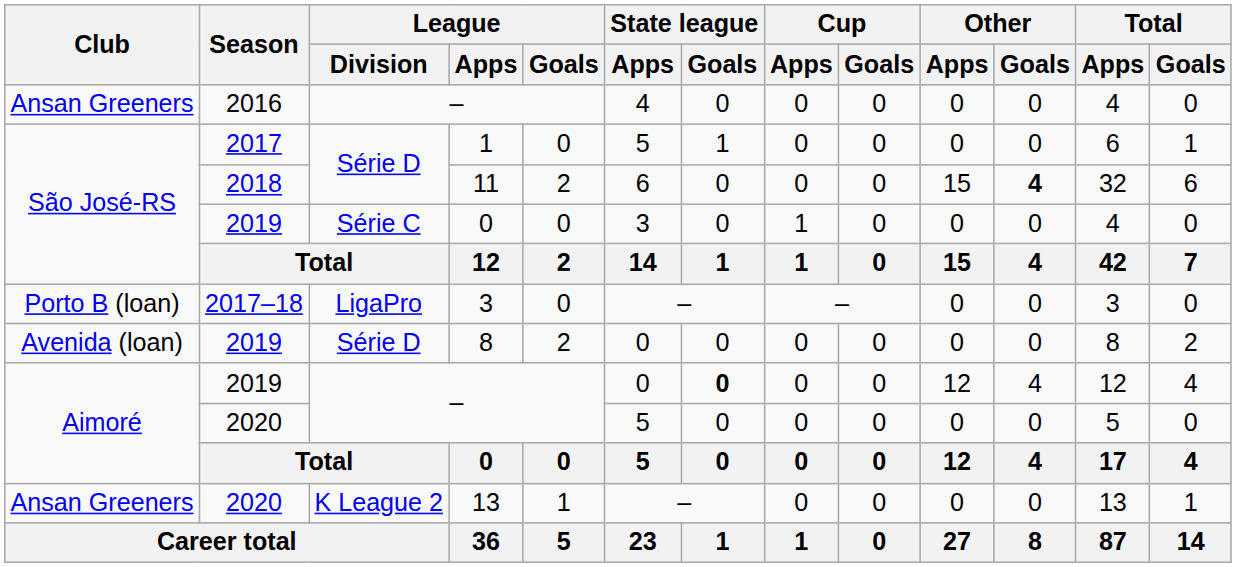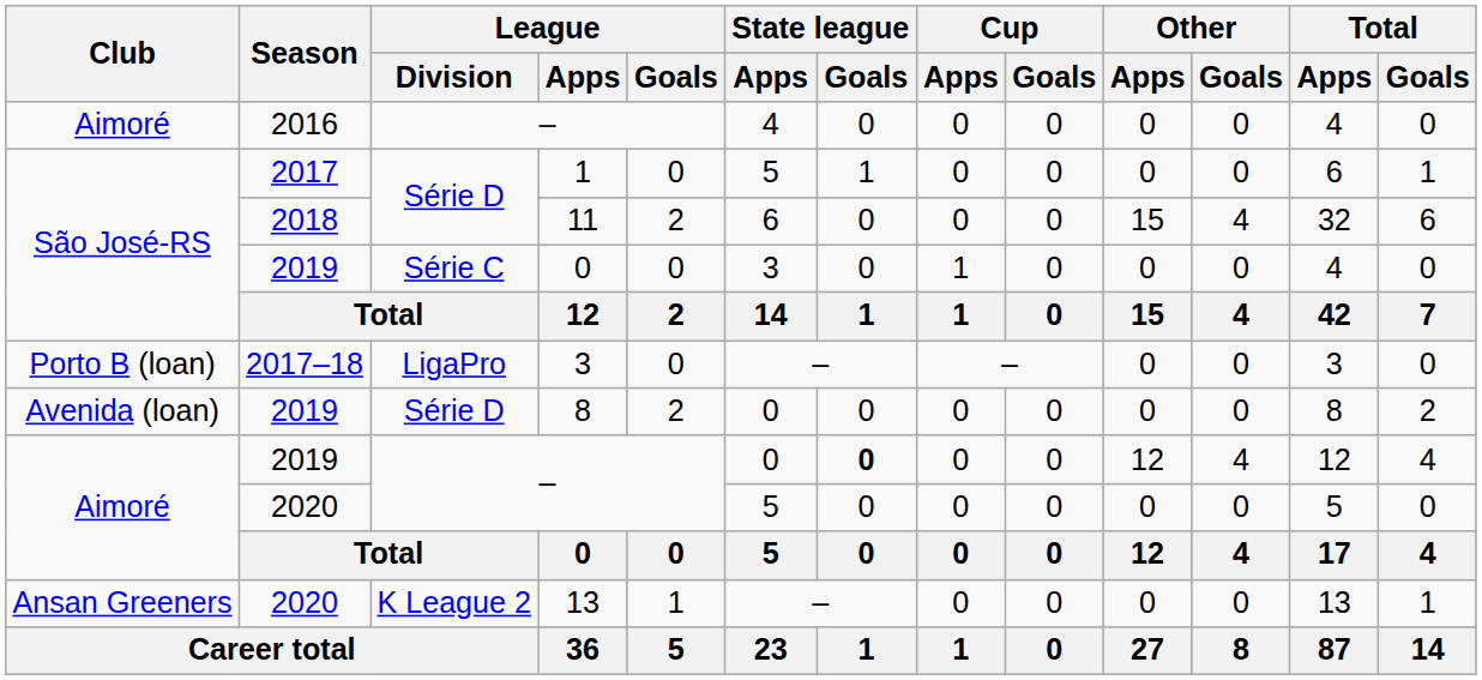 <table class="wikitable" style="text-align: center">
 <tr>
 <th rowspan="2">Club</th>
 <th rowspan="2">Season</th>
 <th colspan="3">League</th>
 <th colspan="2">State league</th>
 <th colspan="2">Cup</th>
 <th colspan="2">Other</th>
 <th colspan="2">Total</th>
 </tr>
 <tr>
 <th>Division</th>
 <th>Apps</th>
 <th>Goals</th>
 <th>Apps</th>
 <th>Goals</th>
 <th>Apps</th>
 <th>Goals</th>
 <th>Apps</th>
 <th>Goals</th>
 <th>Apps</th>
 <th>Goals</th>
 </tr>
 <tr>
-<td><a href='#'>Ansan Greeners</a></td>
+<td><a href='#'>Aimoré</a></td>
 <td>2016</td>
 <td colspan="3">–</td>
 <td>4</td>
 <td>0</td>
 <td>0</td>
 <td>0</td>
 <td>0</td>
 <td>0</td>
 <td>4</td>
 <td>0</td>
 </tr>
 <tr>
 <td rowspan="4"><a href='#'>São José-RS</a></td>
 <td><a href='#'>2017</a></td>
 <td rowspan="2"><a href='#'>Série D</a></td>
 <td>1</td>
 <td>0</td>
 <td>5</td>
 <td>1</td>
 <td>0</td>
 <td>0</td>
 <td>0</td>
 <td>0</td>
 <td>6</td>
 <td>1</td>
 </tr>
 <tr>
 <td><a href='#'>2018</a></td>
 <td>11</td>
 <td>2</td>
 <td>6</td>
 <td>0</td>
 <td>0</td>
 <td>0</td>
 <td>15</td>
-<td><strong>4</strong></td>
+<td>4</td>
 <td>32</td>
 <td>6</td>
 </tr>
 <tr>
 <td><a href='#'>2019</a></td>
 <td><a href='#'>Série C</a></td>
 <td>0</td>
 <td>0</td>
 <td>3</td>
 <td>0</td>
 <td>1</td>
 <td>0</td>
 <td>0</td>
 <td>0</td>
 <td>4</td>
 <td>0</td>
 </tr>
 <tr>
 <th colspan="2"><strong>Total</strong></th>
 <th>12</th>
 <th>2</th>
 <th>14</th>
 <th>1</th>
 <th>1</th>
 <th>0</th>
 <th>15</th>
 <th>4</th>
 <th>42</th>
 <th>7</th>
 </tr>
 <tr>
 <td><a href='#'>Porto B</a> (loan)</td>
 <td><a href='#'>2017–18</a></td>
 <td><a href='#'>LigaPro</a></td>
 <td>3</td>
 <td>0</td>
 <td colspan="2">–</td>
 <td colspan="2">–</td>
 <td>0</td>
 <td>0</td>
 <td>3</td>
 <td>0</td>
 </tr>
 <tr>
 <td><a href='#'>Avenida</a> (loan)</td>
 <td><a href='#'>2019</a></td>
 <td><a href='#'>Série D</a></td>
 <td>8</td>
 <td>2</td>
 <td>0</td>
 <td>0</td>
 <td>0</td>
 <td>0</td>
 <td>0</td>
 <td>0</td>
 <td>8</td>
 <td>2</td>
 </tr>
 <tr>
 <td rowspan="3"><a href='#'>Aimoré</a></td>
 <td>2019</td>
 <td colspan="3" rowspan="2">–</td>
 <td>0</td>
 <td><strong>0</strong></td>
 <td>0</td>
 <td>0</td>
 <td>12</td>
 <td>4</td>
 <td>12</td>
 <td>4</td>
 </tr>
 <tr>
 <td>2020</td>
 <td>5</td>
 <td>0</td>
 <td>0</td>
 <td>0</td>
 <td>0</td>
 <td>0</td>
 <td>5</td>
 <td>0</td>
 </tr>
 <tr>
 <th colspan="2"><strong>Total</strong></th>
 <th>0</th>
 <th>0</th>
 <th>5</th>
 <th>0</th>
 <th>0</th>
 <th>0</th>
 <th>12</th>
 <th>4</th>
 <th>17</th>
 <th>4</th>
 </tr>
 <tr>
 <td><a href='#'>Ansan Greeners</a></td>
 <td><a href='#'>2020</a></td>
 <td><a href='#'>K League 2</a></td>
 <td>13</td>
 <td>1</td>
 <td colspan="2">–</td>
 <td>0</td>
 <td>0</td>
 <td>0</td>
 <td>0</td>
 <td>13</td>
 <td>1</td>
 </tr>
 <tr>
 <th colspan="3"><strong>Career total</strong></th>
 <th>36</th>
 <th>5</th>
 <th>23</th>
 <th>1</th>
 <th>1</th>
 <th>0</th>
 <th>27</th>
 <th>8</th>
 <th>87</th>
 <th>14</th>
 </tr>
 </table>
